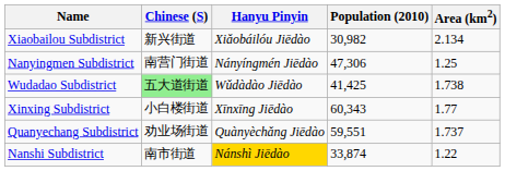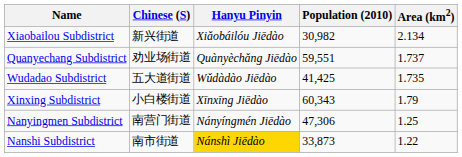 <table class="wikitable">
 <tr>
 <th>Name</th>
 <th><a href='#'>Chinese</a> (<a href='#'>S</a>)</th>
 <th><a href='#'>Hanyu Pinyin</a></th>
 <th>Population (2010)</th>
 <th>Area (km<sup>2</sup>)</th>
 </tr>
 <tr>
 <td><a href='#'>Xiaobailou Subdistrict</a></td>
 <td>新兴街道</td>
 <td><em>Xiǎobáilóu Jiēdào</em></td>
 <td>30,982</td>
 <td>2.134</td>
 </tr>
 <tr>
+<td><a href='#'>Quanyechang Subdistrict</a></td>
+<td>劝业场街道</td>
+<td><em>Quànyèchǎng Jiēdào</em></td>
+<td>59,551</td>
+<td>1.737</td>
+</tr>
+<tr>
+<td><a href='#'>Wudadao Subdistrict</a></td>
+<td>五大道街道</td>
+<td><em>Wǔdàdào Jiēdào</em></td>
+<td>41,425</td>
+<td>1.735</td>
+</tr>
+<tr>
+<td><a href='#'>Xinxing Subdistrict</a></td>
+<td>小白楼街道</td>
+<td><em>Xīnxīng Jiēdào</em></td>
+<td>60,343</td>
+<td>1.79</td>
+</tr>
+<tr>
 <td><a href='#'>Nanyingmen Subdistrict</a></td>
 <td>南营门街道</td>
 <td><em>Nányíngmén Jiēdào</em></td>
 <td>47,306</td>
 <td>1.25</td>
 </tr>
 <tr>
-<td><a href='#'>Wudadao Subdistrict</a></td>
-<td style="background: lightgreen;">五大道街道</td>
-<td><em>Wǔdàdào Jiēdào</em></td>
-<td>41,425</td>
-<td>1.738</td>
-</tr>
-<tr>
-<td><a href='#'>Xinxing Subdistrict</a></td>
-<td>小白楼街道</td>
-<td><em>Xīnxīng Jiēdào</em></td>
-<td>60,343</td>
-<td>1.77</td>
-</tr>
-<tr>
-<td><a href='#'>Quanyechang Subdistrict</a></td>
-<td>劝业场街道</td>
-<td><em>Quànyèchǎng Jiēdào</em></td>
-<td>59,551</td>
-<td>1.737</td>
-</tr>
-<tr>
 <td><a href='#'>Nanshi Subdistrict</a></td>
 <td>南市街道</td>
 <td style="background: gold;"><em>Nánshì Jiēdào</em></td>
-<td>33,874</td>
+<td>33,873</td>
 <td>1.22</td>
 </tr>
 </table>
